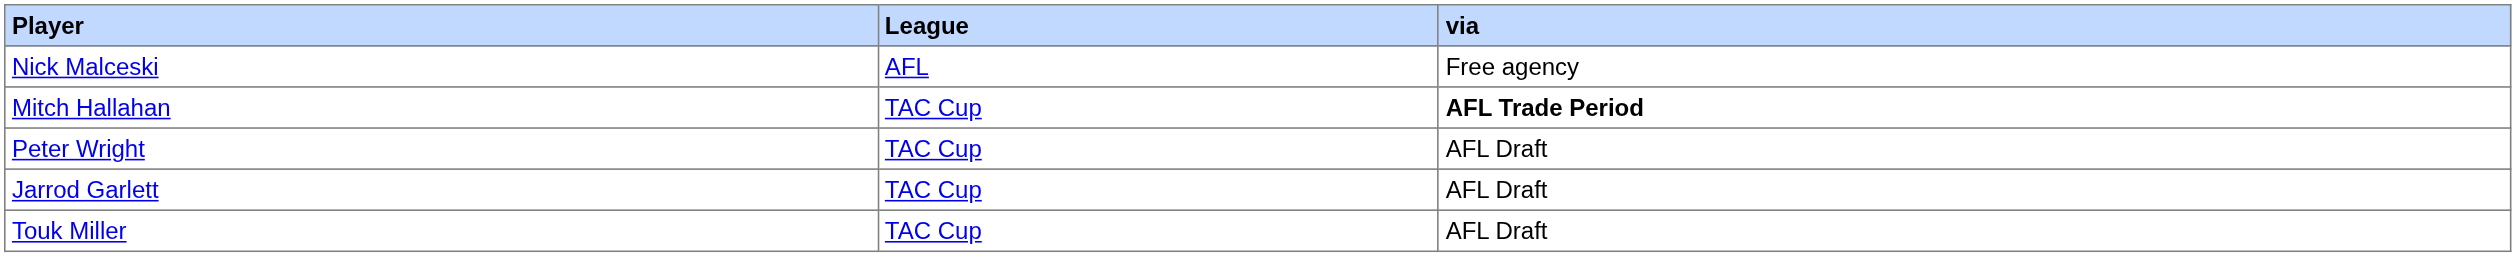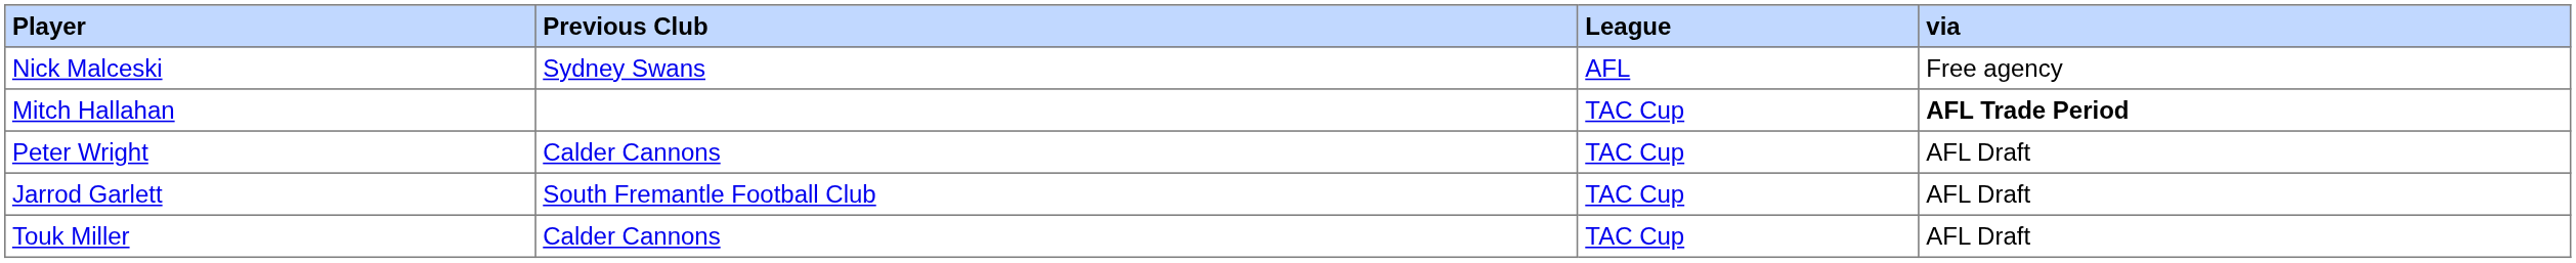 <table border="1" cellpadding="4" cellspacing="0"  style="text-align:left; font-size:95%; border-collapse:collapse; width:80%;">
 <tr style="background:#C1D8FF;">
 <th>Player</th>
+<th>Previous Club</th>
 <th>League</th>
 <th>via</th>
 </tr>
 <tr>
 <td><a href='#'>Nick Malceski</a></td>
+<td><a href='#'>Sydney Swans</a></td>
 <td><a href='#'>AFL</a></td>
 <td>Free agency</td>
 </tr>
 <tr>
 <td><a href='#'>Mitch Hallahan</a></td>
+<td></td>
 <td><a href='#'>TAC Cup</a></td>
 <td><strong>AFL Trade Period</strong></td>
 </tr>
 <tr>
 <td><a href='#'>Peter Wright</a></td>
+<td><a href='#'>Calder Cannons</a></td>
 <td><a href='#'>TAC Cup</a></td>
 <td>AFL Draft</td>
 </tr>
 <tr>
 <td><a href='#'>Jarrod Garlett</a></td>
+<td><a href='#'>South Fremantle Football Club</a></td>
 <td><a href='#'>TAC Cup</a></td>
 <td>AFL Draft</td>
 </tr>
 <tr>
 <td><a href='#'>Touk Miller</a></td>
+<td><a href='#'>Calder Cannons</a></td>
 <td><a href='#'>TAC Cup</a></td>
 <td>AFL Draft</td>
 </tr>
 </table>
